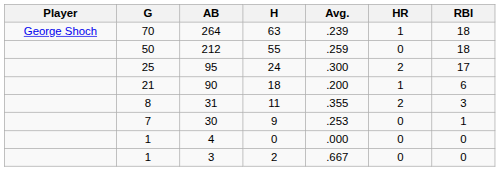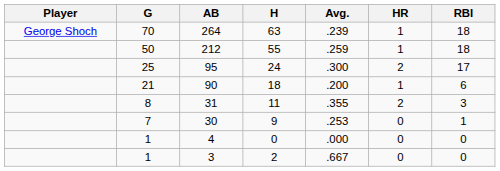 <table class="wikitable sortable">
 <tr>
 <th bgcolor="#DDDDFF" width="16%">Player</th>
 <th bgcolor="#DDDDFF" width="9%">G</th>
 <th bgcolor="#DDDDFF" width="9%">AB</th>
 <th bgcolor="#DDDDFF" width="9%">H</th>
 <th bgcolor="#DDDDFF" width="9%">Avg.</th>
 <th bgcolor="#DDDDFF" width="9%">HR</th>
 <th bgcolor="#DDDDFF" width="9%">RBI</th>
 </tr>
 <tr align="center">
 <td><a href='#'>George Shoch</a></td>
 <td>70</td>
 <td>264</td>
 <td>63</td>
 <td>.239</td>
 <td>1</td>
 <td>18</td>
 </tr>
 <tr align=center>
 <td></td>
 <td>50</td>
 <td>212</td>
 <td>55</td>
 <td>.259</td>
-<td>0</td>
+<td>1</td>
 <td>18</td>
 </tr>
 <tr align="center">
 <td></td>
 <td>25</td>
 <td>95</td>
 <td>24</td>
 <td>.300</td>
 <td>2</td>
 <td>17</td>
 </tr>
 <tr align="center">
 <td></td>
 <td>21</td>
 <td>90</td>
 <td>18</td>
 <td>.200</td>
 <td>1</td>
 <td>6</td>
 </tr>
 <tr align="center">
 <td></td>
 <td>8</td>
 <td>31</td>
 <td>11</td>
 <td>.355</td>
 <td>2</td>
 <td>3</td>
 </tr>
 <tr align="center">
 <td></td>
 <td>7</td>
 <td>30</td>
 <td>9</td>
 <td>.253</td>
 <td>0</td>
 <td>1</td>
 </tr>
 <tr align="center">
 <td></td>
 <td>1</td>
 <td>4</td>
 <td>0</td>
 <td>.000</td>
 <td>0</td>
 <td>0</td>
 </tr>
 <tr align="center">
 <td></td>
 <td>1</td>
 <td>3</td>
 <td>2</td>
 <td>.667</td>
 <td>0</td>
 <td>0</td>
 </tr>
 </table>
